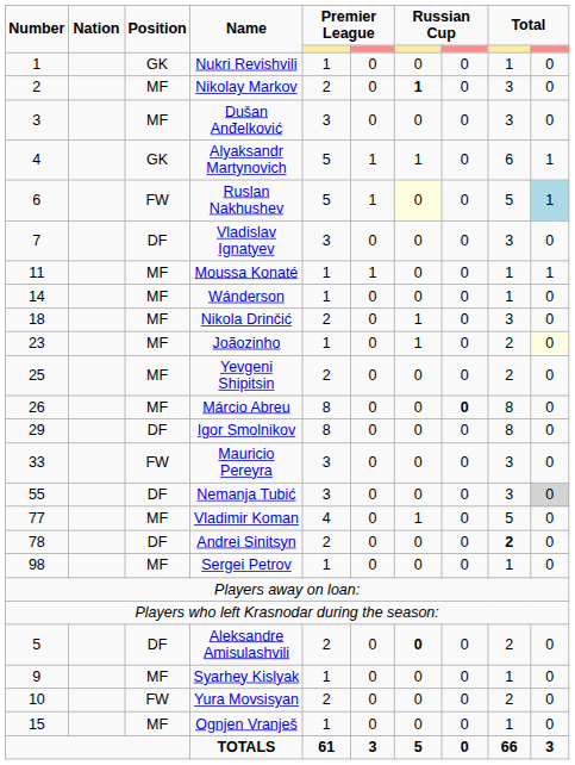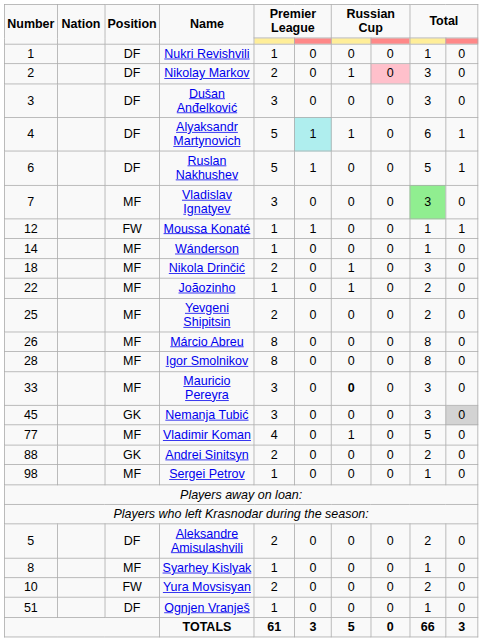 <table class="wikitable" style="font-size: 100%; text-align: center;">
 <tr>
 <td rowspan="2" width="10%" align="center"><strong>Number</strong></td>
 <td rowspan="2" width="10%" align="center"><strong>Nation</strong></td>
 <td rowspan="2" width="10%" align="center"><strong>Position</strong></td>
 <td rowspan="2" width="20%" align="center"><strong>Name</strong></td>
 <td colspan="2" align="center"><strong>Premier League</strong></td>
 <td colspan="2" align="center"><strong>Russian Cup</strong></td>
 <td colspan="2" align="center"><strong>Total</strong></td>
 </tr>
 <tr>
 <th width=60 style="background: #FFEE99"></th>
 <th width=60 style="background: #FF8888"></th>
 <th width=60 style="background: #FFEE99"></th>
 <th width=60 style="background: #FF8888"></th>
 <th width=60 style="background: #FFEE99"></th>
 <th width=60 style="background: #FF8888"></th>
 </tr>
 <tr>
 <td>1</td>
 <td></td>
-<td>GK</td>
+<td>DF</td>
 <td><a href='#'>Nukri Revishvili</a></td>
 <td>1</td>
 <td>0</td>
 <td>0</td>
 <td>0</td>
 <td>1</td>
 <td>0</td>
 </tr>
 <tr>
 <td>2</td>
 <td></td>
-<td>MF</td>
+<td>DF</td>
 <td><a href='#'>Nikolay Markov</a></td>
 <td>2</td>
 <td>0</td>
-<td><strong>1</strong></td>
-<td>0</td>
+<td>1</td>
+<td style="background: pink;">0</td>
 <td>3</td>
 <td>0</td>
 </tr>
 <tr>
 <td>3</td>
 <td></td>
-<td>MF</td>
+<td>DF</td>
 <td><a href='#'>Dušan Anđelković</a></td>
 <td>3</td>
 <td>0</td>
 <td>0</td>
 <td>0</td>
 <td>3</td>
 <td>0</td>
 </tr>
 <tr>
 <td>4</td>
 <td></td>
-<td>GK</td>
+<td>DF</td>
 <td><a href='#'>Alyaksandr Martynovich</a></td>
 <td>5</td>
-<td>1</td>
+<td style="background: paleturquoise;">1</td>
 <td>1</td>
 <td>0</td>
 <td>6</td>
 <td>1</td>
 </tr>
 <tr>
 <td>6</td>
 <td></td>
-<td>FW</td>
+<td>DF</td>
 <td><a href='#'>Ruslan Nakhushev</a></td>
 <td>5</td>
 <td>1</td>
-<td style="background: lightyellow;">0</td>
+<td>0</td>
 <td>0</td>
 <td>5</td>
-<td style="background: lightblue;">1</td>
+<td>1</td>
 </tr>
 <tr>
 <td>7</td>
 <td></td>
-<td>DF</td>
+<td>MF</td>
 <td><a href='#'>Vladislav Ignatyev</a></td>
 <td>3</td>
 <td>0</td>
 <td>0</td>
 <td>0</td>
-<td>3</td>
+<td style="background: lightgreen;">3</td>
 <td>0</td>
 </tr>
 <tr>
-<td>11</td>
+<td>12</td>
 <td></td>
-<td>MF</td>
+<td>FW</td>
 <td><a href='#'>Moussa Konaté</a></td>
 <td>1</td>
 <td>1</td>
 <td>0</td>
 <td>0</td>
 <td>1</td>
 <td>1</td>
 </tr>
 <tr>
 <td>14</td>
 <td></td>
 <td>MF</td>
 <td><a href='#'>Wánderson</a></td>
 <td>1</td>
 <td>0</td>
 <td>0</td>
 <td>0</td>
 <td>1</td>
 <td>0</td>
 </tr>
 <tr>
 <td>18</td>
 <td></td>
 <td>MF</td>
 <td><a href='#'>Nikola Drinčić</a></td>
 <td>2</td>
 <td>0</td>
 <td>1</td>
 <td>0</td>
 <td>3</td>
 <td>0</td>
 </tr>
 <tr>
-<td>23</td>
+<td>22</td>
 <td></td>
 <td>MF</td>
 <td><a href='#'>Joãozinho</a></td>
 <td>1</td>
 <td>0</td>
 <td>1</td>
 <td>0</td>
 <td>2</td>
-<td style="background: lightyellow;">0</td>
+<td>0</td>
 </tr>
 <tr>
 <td>25</td>
 <td></td>
 <td>MF</td>
 <td><a href='#'>Yevgeni Shipitsin</a></td>
 <td>2</td>
 <td>0</td>
 <td>0</td>
 <td>0</td>
 <td>2</td>
 <td>0</td>
 </tr>
 <tr>
 <td>26</td>
 <td></td>
 <td>MF</td>
 <td><a href='#'>Márcio Abreu</a></td>
 <td>8</td>
 <td>0</td>
 <td>0</td>
-<td><strong>0</strong></td>
+<td>0</td>
 <td>8</td>
 <td>0</td>
 </tr>
 <tr>
-<td>29</td>
+<td>28</td>
 <td></td>
-<td>DF</td>
+<td>MF</td>
 <td><a href='#'>Igor Smolnikov</a></td>
 <td>8</td>
 <td>0</td>
 <td>0</td>
 <td>0</td>
 <td>8</td>
 <td>0</td>
 </tr>
 <tr>
 <td>33</td>
 <td></td>
-<td>FW</td>
+<td>MF</td>
 <td><a href='#'>Mauricio Pereyra</a></td>
 <td>3</td>
 <td>0</td>
-<td>0</td>
+<td><strong>0</strong></td>
 <td>0</td>
 <td>3</td>
 <td>0</td>
 </tr>
 <tr>
-<td>55</td>
+<td>45</td>
 <td></td>
-<td>DF</td>
+<td>GK</td>
 <td><a href='#'>Nemanja Tubić</a></td>
 <td>3</td>
 <td>0</td>
 <td>0</td>
 <td>0</td>
 <td>3</td>
 <td style="background: lightgrey;">0</td>
 </tr>
 <tr>
 <td>77</td>
 <td></td>
 <td>MF</td>
 <td><a href='#'>Vladimir Koman</a></td>
 <td>4</td>
 <td>0</td>
 <td>1</td>
 <td>0</td>
 <td>5</td>
 <td>0</td>
 </tr>
 <tr>
-<td>78</td>
+<td>88</td>
 <td></td>
-<td>DF</td>
+<td>GK</td>
 <td><a href='#'>Andrei Sinitsyn</a></td>
 <td>2</td>
 <td>0</td>
 <td>0</td>
 <td>0</td>
-<td><strong>2</strong></td>
+<td>2</td>
 <td>0</td>
 </tr>
 <tr>
 <td>98</td>
 <td></td>
 <td>MF</td>
 <td><a href='#'>Sergei Petrov</a></td>
 <td>1</td>
 <td>0</td>
 <td>0</td>
 <td>0</td>
 <td>1</td>
 <td>0</td>
 </tr>
 <tr>
 <td colspan="14"><em>Players away on loan:</em></td>
 </tr>
 <tr>
 <td colspan="14"><em>Players who left Krasnodar during the season:</em></td>
 </tr>
 <tr>
 <td>5</td>
 <td></td>
 <td>DF</td>
 <td><a href='#'>Aleksandre Amisulashvili</a></td>
 <td>2</td>
 <td>0</td>
-<td><strong>0</strong></td>
+<td>0</td>
 <td>0</td>
 <td>2</td>
 <td>0</td>
 </tr>
 <tr>
-<td>9</td>
+<td>8</td>
 <td></td>
 <td>MF</td>
 <td><a href='#'>Syarhey Kislyak</a></td>
 <td>1</td>
 <td>0</td>
 <td>0</td>
 <td>0</td>
 <td>1</td>
 <td>0</td>
 </tr>
 <tr>
 <td>10</td>
 <td></td>
 <td>FW</td>
 <td><a href='#'>Yura Movsisyan</a></td>
 <td>2</td>
 <td>0</td>
 <td>0</td>
 <td>0</td>
 <td>2</td>
 <td>0</td>
 </tr>
 <tr>
-<td>15</td>
+<td>51</td>
 <td></td>
-<td>MF</td>
+<td>DF</td>
 <td><a href='#'>Ognjen Vranješ</a></td>
 <td>1</td>
 <td>0</td>
 <td>0</td>
 <td>0</td>
 <td>1</td>
 <td>0</td>
 </tr>
 <tr>
 <td colspan="3"></td>
 <td><strong>TOTALS</strong></td>
 <td><strong>61</strong></td>
 <td><strong>3</strong></td>
 <td><strong>5</strong></td>
 <td><strong>0</strong></td>
 <td><strong>66</strong></td>
 <td><strong>3</strong></td>
 </tr>
 </table>
